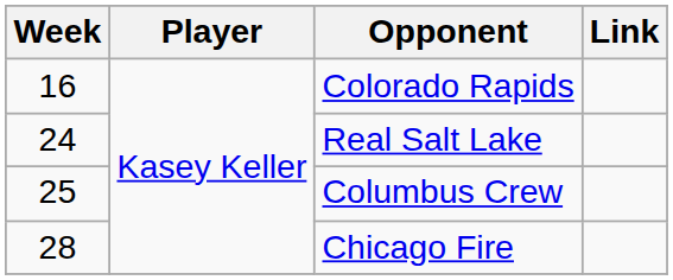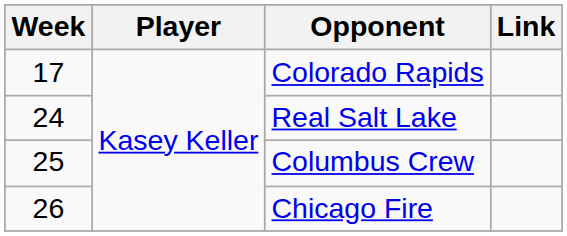 <table class=wikitable>
 <tr>
 <th>Week</th>
 <th>Player</th>
 <th>Opponent</th>
 <th>Link</th>
 </tr>
 <tr>
-<td align=center>16</td>
+<td align=center>17</td>
 <td rowspan="4"> <a href='#'>Kasey Keller</a></td>
 <td><a href='#'>Colorado Rapids</a></td>
 <td></td>
 </tr>
 <tr>
 <td align=center>24</td>
 <td><a href='#'>Real Salt Lake</a></td>
 <td></td>
 </tr>
 <tr>
 <td align=center>25</td>
 <td><a href='#'>Columbus Crew</a></td>
 <td></td>
 </tr>
 <tr>
-<td align=center>28</td>
+<td align=center>26</td>
 <td><a href='#'>Chicago Fire</a></td>
 <td></td>
 </tr>
 </table>
